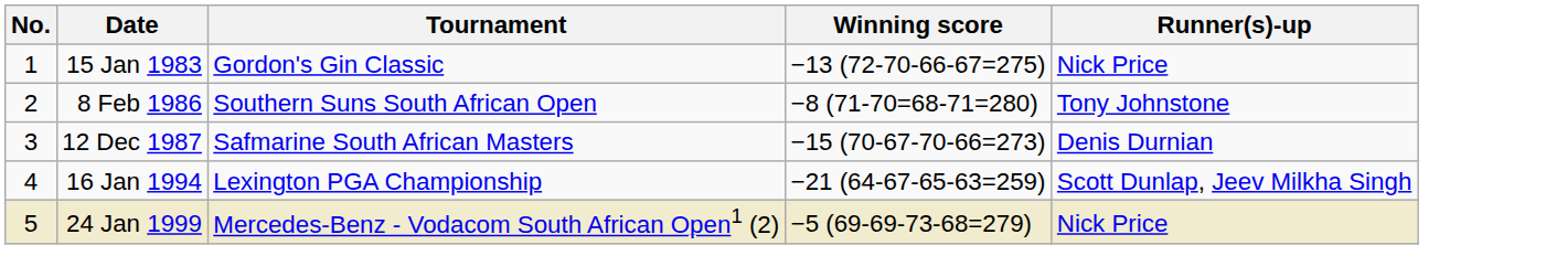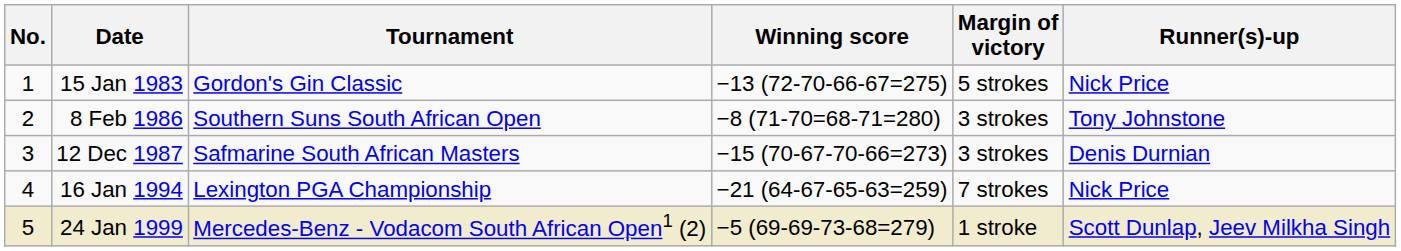 <table class="wikitable" style="font-size:95%;">
 <tr>
 <th>No.</th>
 <th>Date</th>
 <th>Tournament</th>
 <th>Winning score</th>
+<th>Margin of<br>victory</th>
 <th>Runner(s)-up</th>
 </tr>
 <tr>
 <td align=center>1</td>
 <td align=right>15 Jan <a href='#'>1983</a></td>
 <td><a href='#'>Gordon's Gin Classic</a></td>
 <td>−13 (72-70-66-67=275)</td>
+<td>5 strokes</td>
 <td> <a href='#'>Nick Price</a></td>
 </tr>
 <tr>
 <td align=center>2</td>
 <td align=right>8 Feb <a href='#'>1986</a></td>
 <td><a href='#'>Southern Suns South African Open</a></td>
 <td>−8 (71-70=68-71=280)</td>
+<td>3 strokes</td>
 <td> <a href='#'>Tony Johnstone</a></td>
 </tr>
 <tr>
 <td align=center>3</td>
 <td align=right>12 Dec <a href='#'>1987</a></td>
 <td><a href='#'>Safmarine South African Masters</a></td>
 <td>−15 (70-67-70-66=273)</td>
+<td>3 strokes</td>
 <td> <a href='#'>Denis Durnian</a></td>
 </tr>
 <tr>
 <td align=center>4</td>
 <td align=right>16 Jan <a href='#'>1994</a></td>
 <td><a href='#'>Lexington PGA Championship</a></td>
 <td>−21 (64-67-65-63=259)</td>
-<td> <a href='#'>Scott Dunlap</a>,  <a href='#'>Jeev Milkha Singh</a></td>
+<td>7 strokes</td>
+<td> <a href='#'>Nick Price</a></td>
 </tr>
 <tr style="background:#f2ecce;">
 <td align=center>5</td>
 <td align=right>24 Jan <a href='#'>1999</a></td>
 <td><a href='#'>Mercedes-Benz - Vodacom South African Open</a><sup>1</sup> (2)</td>
 <td>−5 (69-69-73-68=279)</td>
-<td> <a href='#'>Nick Price</a></td>
+<td>1 stroke</td>
+<td> <a href='#'>Scott Dunlap</a>,  <a href='#'>Jeev Milkha Singh</a></td>
 </tr>
 </table>
